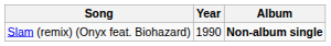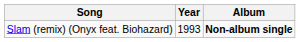 <table class="wikitable">
 <tr>
 <th>Song</th>
 <th>Year</th>
 <th>Album</th>
 </tr>
 <tr>
 <td><a href='#'>Slam</a> (remix) (Onyx feat. Biohazard)</td>
-<td>1990</td>
+<td>1993</td>
 <td><strong>Non-album single</strong></td>
 </tr>
 </table>
